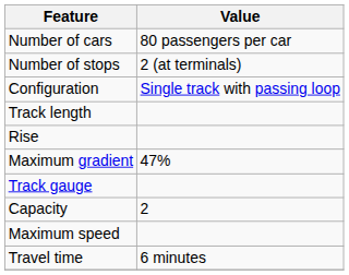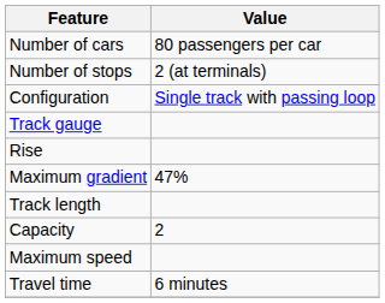 <table class="wikitable sortable mw-datatable plainrowheaders">
 <tr>
 <th>Feature</th>
 <th>Value</th>
 </tr>
 <tr>
 <td>Number of cars</td>
 <td>80 passengers per car</td>
 </tr>
 <tr>
 <td>Number of stops</td>
 <td>2 (at terminals)</td>
 </tr>
 <tr>
 <td>Configuration</td>
 <td><a href='#'>Single track</a> with <a href='#'>passing loop</a></td>
 </tr>
 <tr>
-<td>Track length</td>
+<td><a href='#'>Track gauge</a></td>
 <td></td>
 </tr>
 <tr>
 <td>Rise</td>
 <td></td>
 </tr>
 <tr>
 <td>Maximum <a href='#'>gradient</a></td>
 <td>47%</td>
 </tr>
 <tr>
-<td><a href='#'>Track gauge</a></td>
+<td>Track length</td>
 <td></td>
 </tr>
 <tr>
 <td>Capacity</td>
 <td>2</td>
 </tr>
 <tr>
 <td>Maximum speed</td>
 <td></td>
 </tr>
 <tr>
 <td>Travel time</td>
 <td>6 minutes</td>
 </tr>
 <tr>
 </tr>
 </table>
